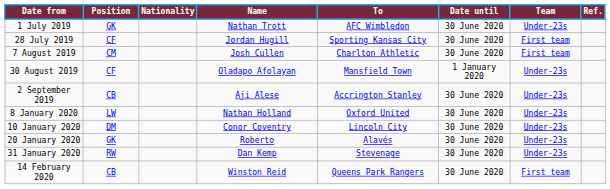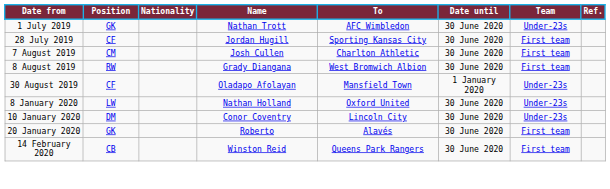 <table class="wikitable"  style="text-align:center; font-size:90%; ">
 <tr>
 <th style="background:#7A263A;;color:white;border:2px solid #1BB1E7; width:110px;">Date from</th>
 <th style="background:#7A263A;;color:white;border:2px solid #1BB1E7; width:75px;">Position</th>
 <th style="background:#7A263A;;color:white;border:2px solid #1BB1E7; width:75px;">Nationality</th>
 <th style="background:#7A263A;;color:white;border:2px solid #1BB1E7; width:175px;">Name</th>
 <th style="background:#7A263A;;color:white;border:2px solid #1BB1E7; width:175px;">To</th>
 <th style="background:#7A263A;;color:white;border:2px solid #1BB1E7; width:100px;">Date until</th>
 <th style="background:#7A263A;;color:white;border:2px solid #1BB1E7; width:100px;">Team</th>
 <th style="background:#7A263A;;color:white;border:2px solid #1BB1E7; width:25px;">Ref.</th>
 </tr>
 <tr>
 <td>1 July 2019</td>
 <td><a href='#'>GK</a></td>
 <td></td>
 <td><a href='#'>Nathan Trott</a></td>
 <td> <a href='#'>AFC Wimbledon</a></td>
 <td>30 June 2020</td>
 <td><a href='#'>Under-23s</a></td>
 <td></td>
 </tr>
 <tr>
 <td>28 July 2019</td>
 <td><a href='#'>CF</a></td>
 <td></td>
 <td><a href='#'>Jordan Hugill</a></td>
 <td> <a href='#'>Sporting Kansas City</a></td>
 <td>30 June 2020</td>
 <td><a href='#'>First team</a></td>
 <td></td>
 </tr>
 <tr>
 <td>7 August 2019</td>
 <td><a href='#'>CM</a></td>
 <td></td>
 <td><a href='#'>Josh Cullen</a></td>
 <td> <a href='#'>Charlton Athletic</a></td>
 <td>30 June 2020</td>
 <td><a href='#'>First team</a></td>
 <td></td>
 </tr>
 <tr>
+<td>8 August 2019</td>
+<td><a href='#'>RW</a></td>
+<td></td>
+<td><a href='#'>Grady Diangana</a></td>
+<td> <a href='#'>West Bromwich Albion</a></td>
+<td>30 June 2020</td>
+<td><a href='#'>First team</a></td>
+<td></td>
+</tr>
+<tr>
 <td>30 August 2019</td>
 <td><a href='#'>CF</a></td>
 <td></td>
 <td><a href='#'>Oladapo Afolayan</a></td>
 <td> <a href='#'>Mansfield Town</a></td>
 <td>1 January 2020</td>
-<td><a href='#'>Under-23s</a></td>
-<td></td>
-</tr>
-<tr>
-<td>2 September 2019</td>
-<td><a href='#'>CB</a></td>
-<td></td>
-<td><a href='#'>Aji Alese</a></td>
-<td> <a href='#'>Accrington Stanley</a></td>
-<td>30 June 2020</td>
 <td><a href='#'>Under-23s</a></td>
 <td></td>
 </tr>
 <tr>
 <td>8 January 2020</td>
 <td><a href='#'>LW</a></td>
 <td></td>
 <td><a href='#'>Nathan Holland</a></td>
 <td> <a href='#'>Oxford United</a></td>
 <td>30 June 2020</td>
 <td><a href='#'>Under-23s</a></td>
 <td></td>
 </tr>
 <tr>
 <td>10 January 2020</td>
 <td><a href='#'>DM</a></td>
 <td></td>
 <td><a href='#'>Conor Coventry</a></td>
 <td> <a href='#'>Lincoln City</a></td>
 <td>30 June 2020</td>
 <td><a href='#'>Under-23s</a></td>
 <td></td>
 </tr>
 <tr>
 <td>20 January 2020</td>
 <td><a href='#'>GK</a></td>
 <td></td>
 <td><a href='#'>Roberto</a></td>
 <td> <a href='#'>Alavés</a></td>
 <td>30 June 2020</td>
-<td><a href='#'>Under-23s</a></td>
-<td></td>
-</tr>
-<tr>
-<td>31 January 2020</td>
-<td><a href='#'>RW</a></td>
-<td></td>
-<td><a href='#'>Dan Kemp</a></td>
-<td> <a href='#'>Stevenage</a></td>
-<td>30 June 2020</td>
-<td><a href='#'>Under-23s</a></td>
+<td><a href='#'>First team</a></td>
 <td></td>
 </tr>
 <tr>
 <td>14 February 2020</td>
 <td><a href='#'>CB</a></td>
 <td></td>
 <td><a href='#'>Winston Reid</a></td>
 <td> <a href='#'>Queens Park Rangers</a></td>
 <td>30 June 2020</td>
 <td><a href='#'>First team</a></td>
 <td></td>
 </tr>
 </table>
